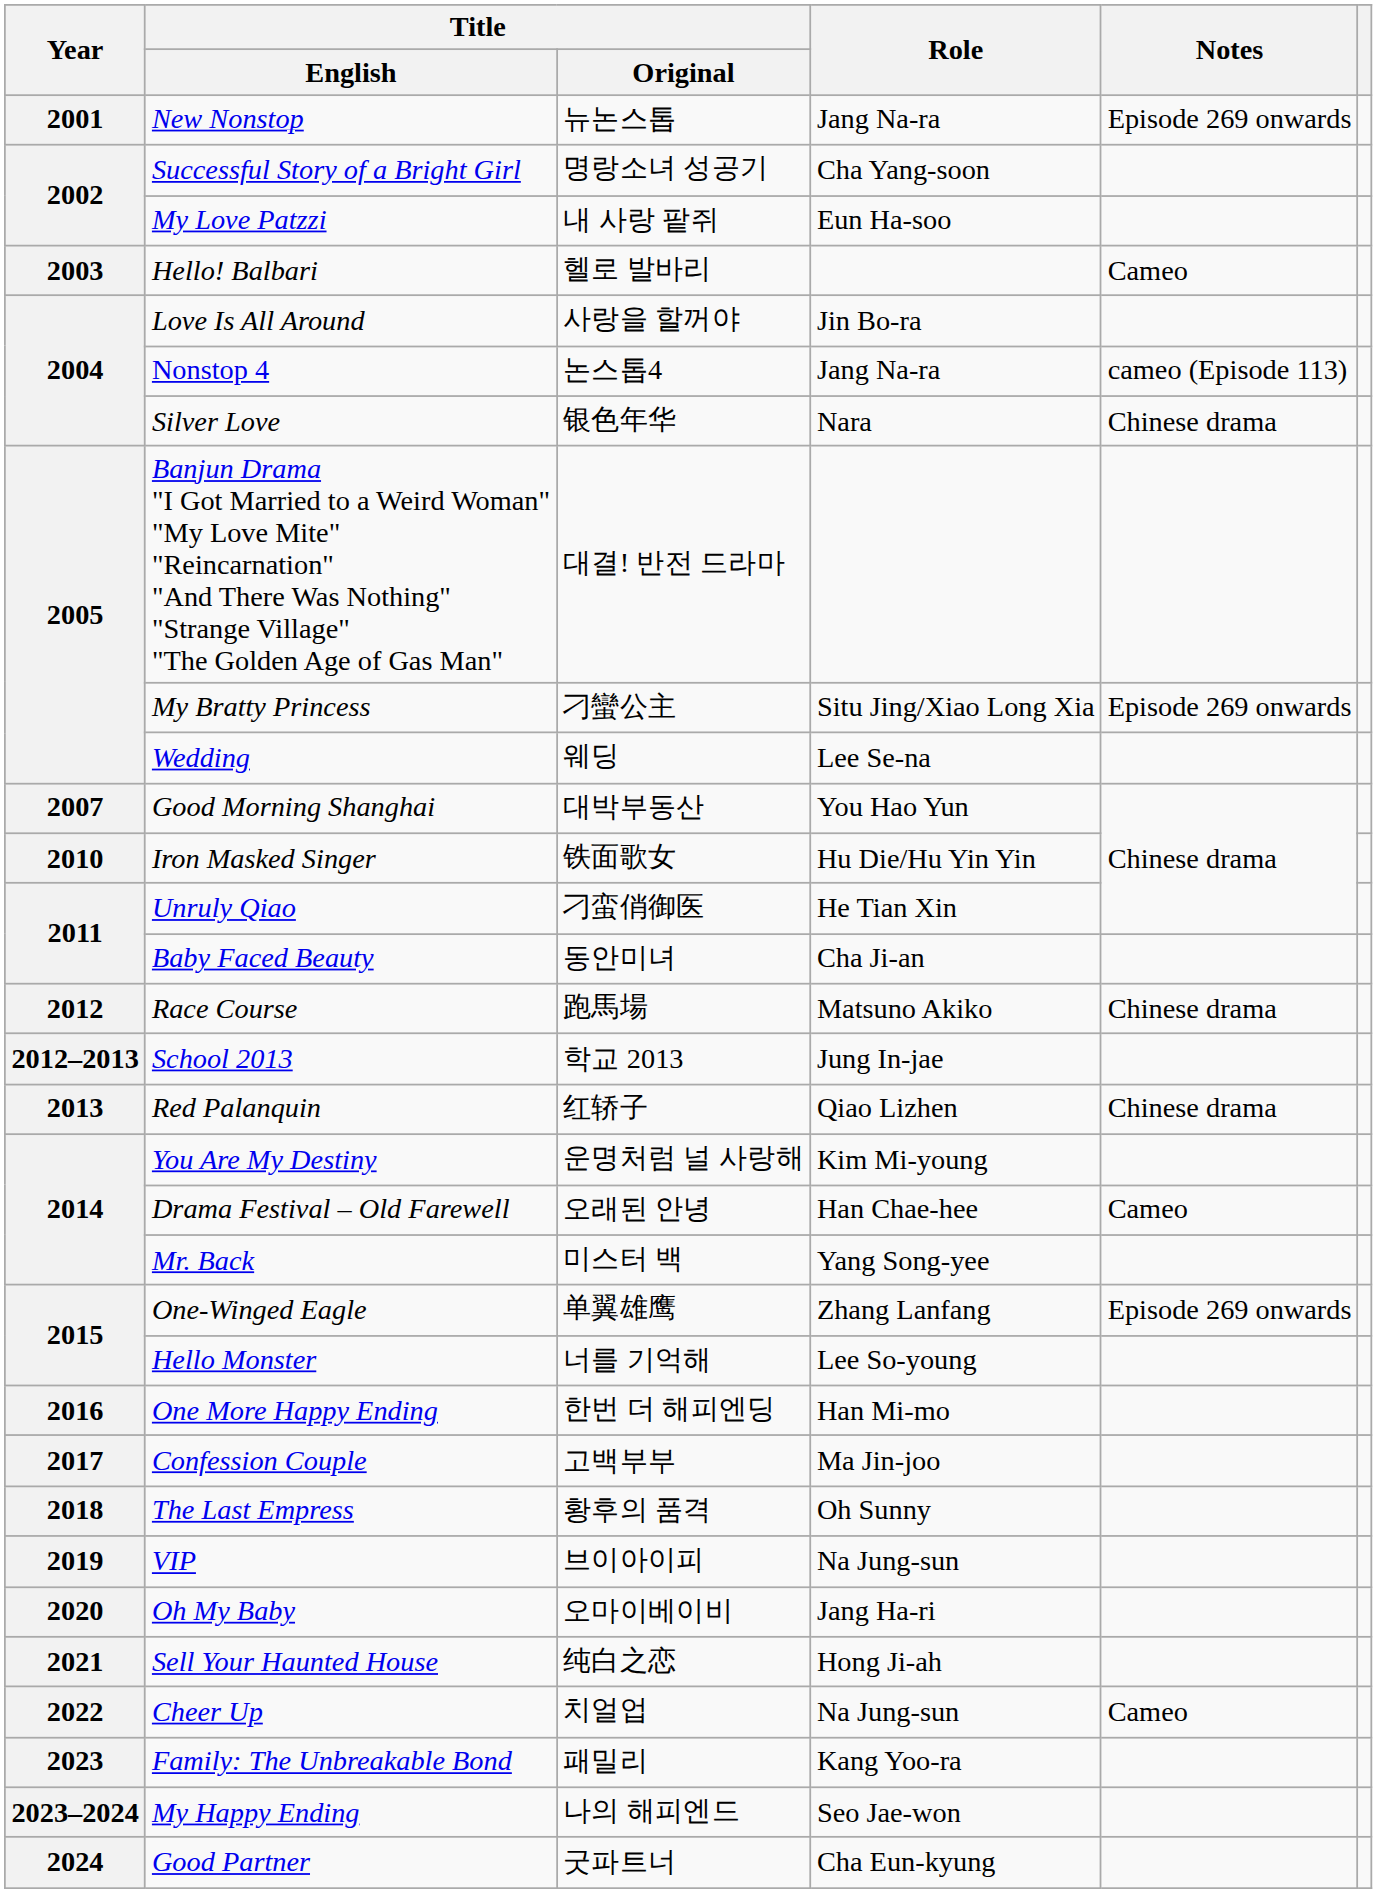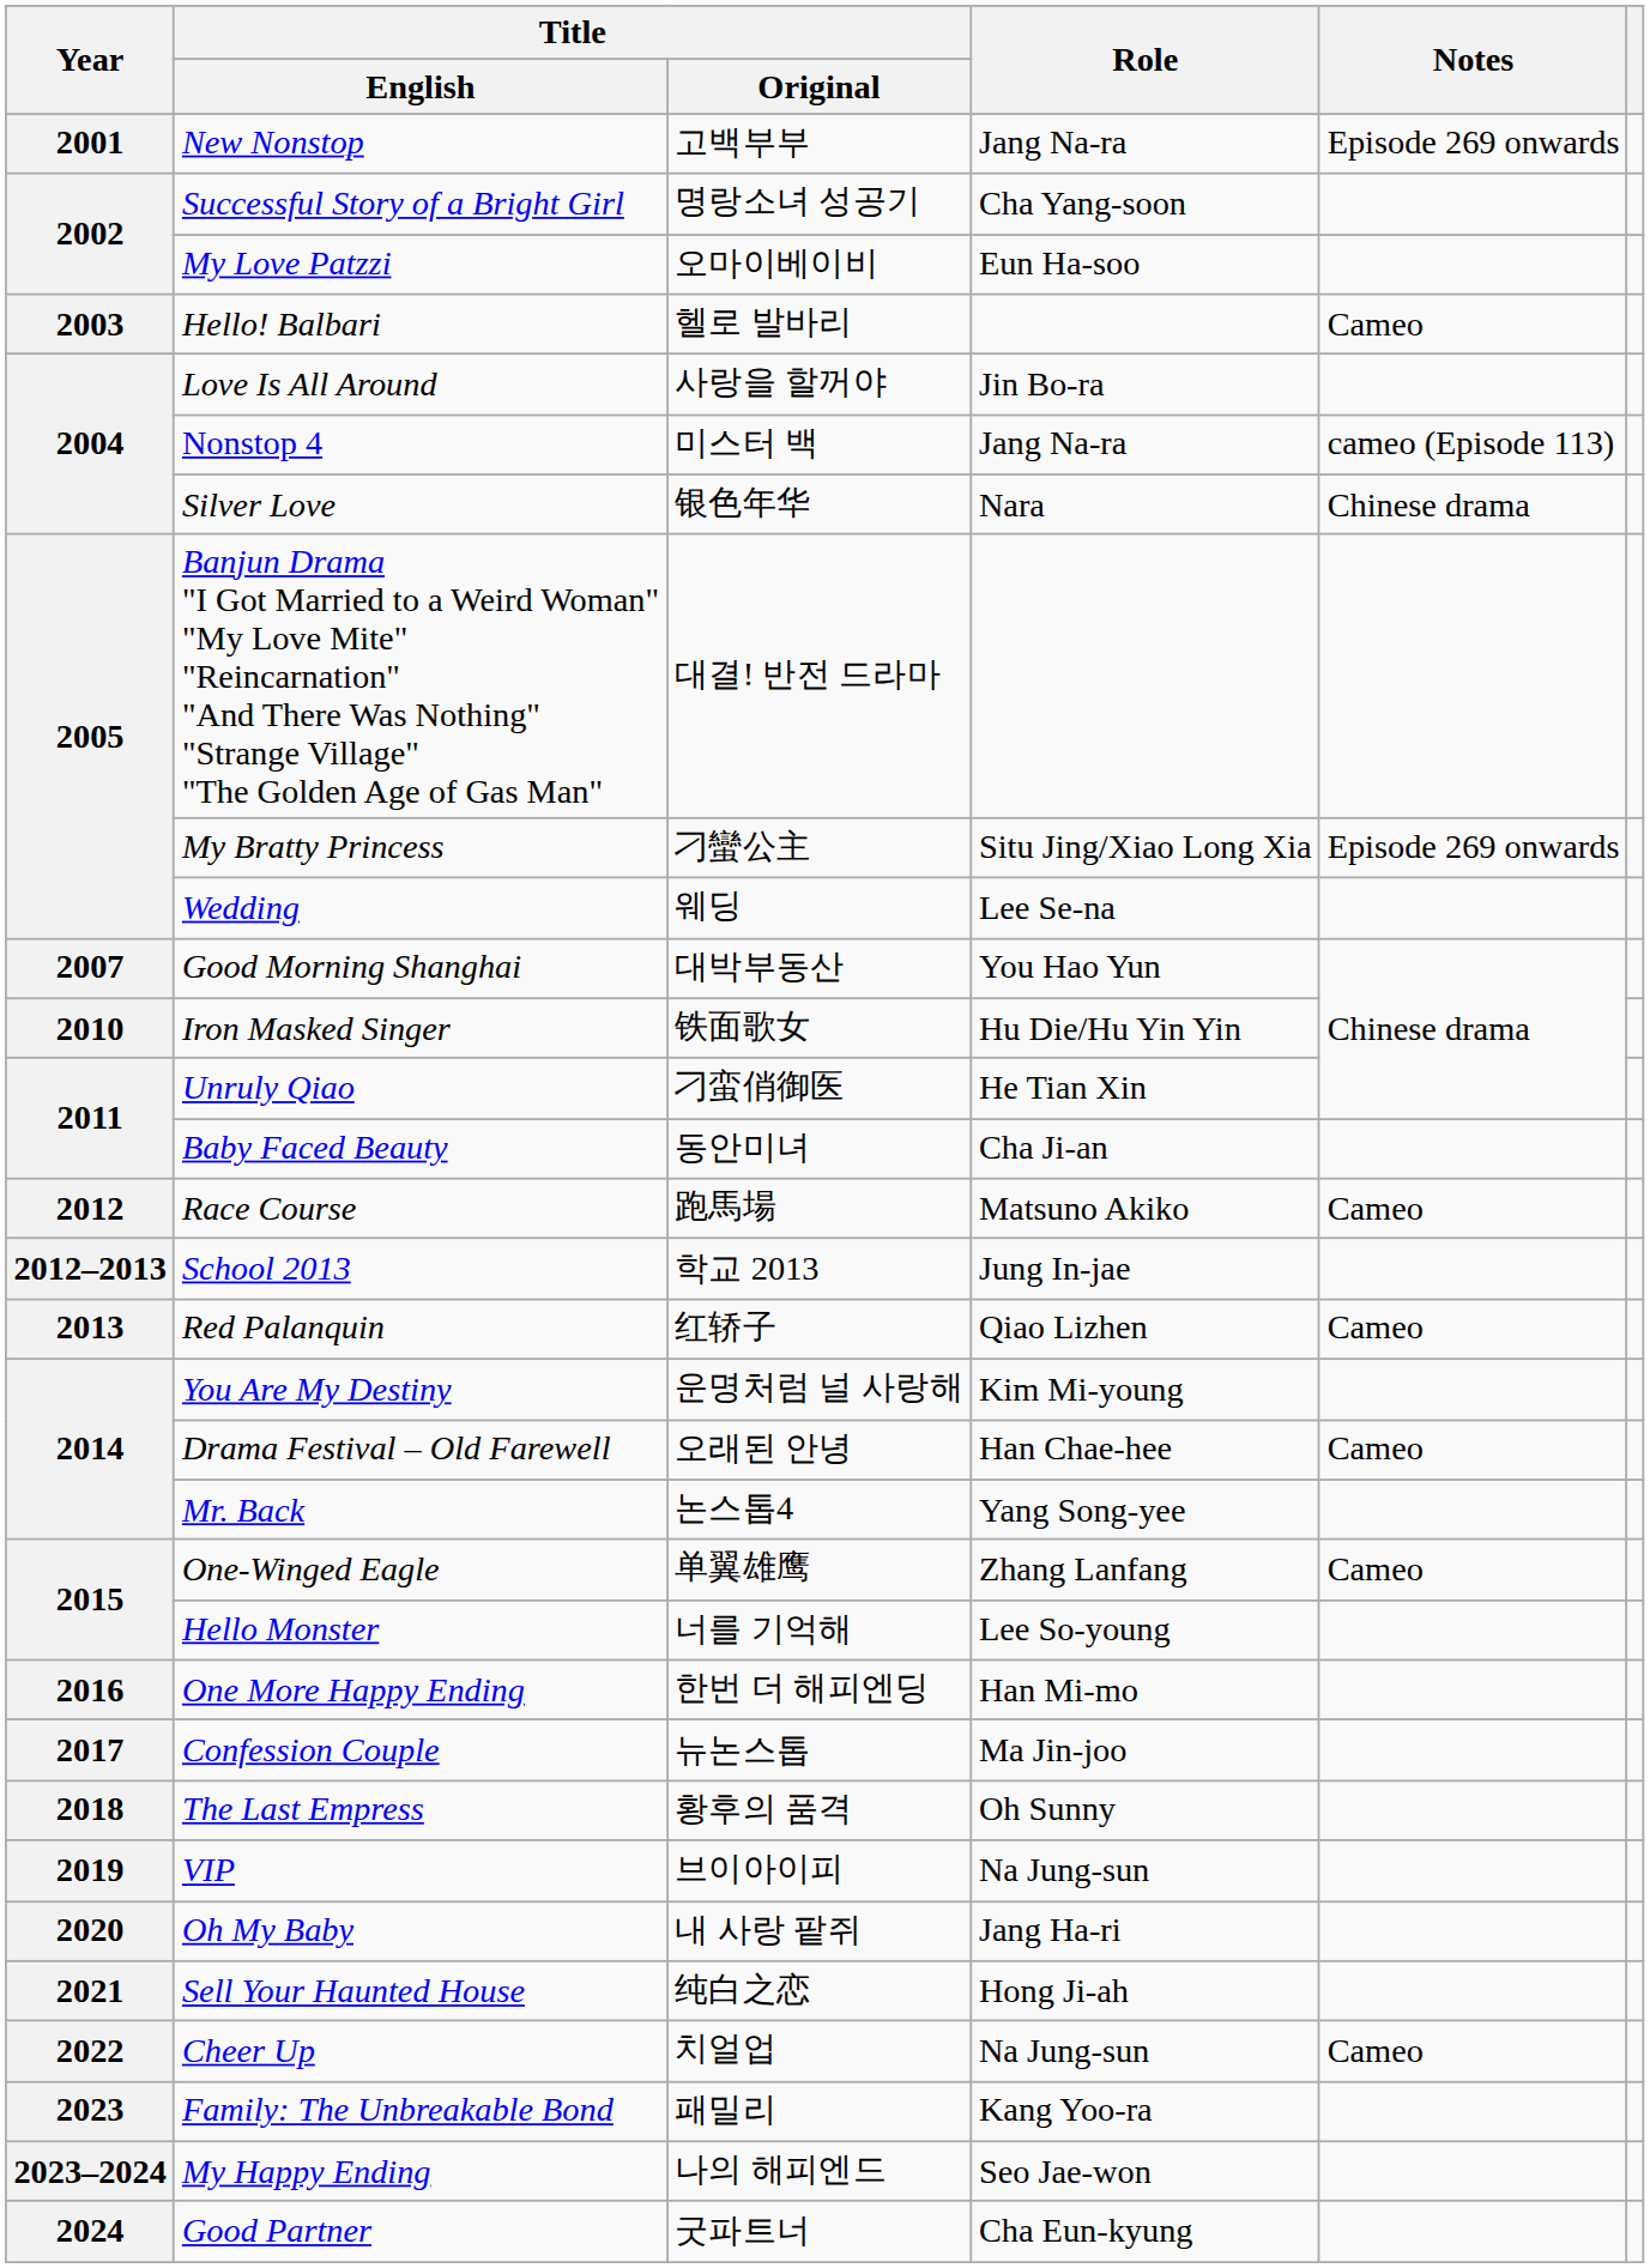 <table class="wikitable sortable plainrowheaders">
 <tr>
 <th rowspan="2">Year</th>
 <th colspan="2">Title</th>
 <th rowspan="2">Role</th>
 <th rowspan="2">Notes</th>
 <th rowspan="2"></th>
 </tr>
 <tr>
 <th scope="col">English</th>
 <th scope="col">Original</th>
 </tr>
 <tr>
 <th scope="row">2001</th>
 <td><em><a href='#'>New Nonstop</a></em></td>
-<td>뉴논스톱</td>
+<td>고백부부</td>
 <td>Jang Na-ra</td>
 <td>Episode 269 onwards</td>
 <td></td>
 </tr>
 <tr>
 <th scope="row" rowspan="2">2002</th>
 <td><em><a href='#'>Successful Story of a Bright Girl</a></em></td>
 <td>명랑소녀 성공기</td>
 <td>Cha Yang-soon</td>
 <td></td>
 <td></td>
 </tr>
 <tr>
 <td><em><a href='#'>My Love Patzzi</a></em></td>
-<td>내 사랑 팥쥐</td>
+<td>오마이베이비</td>
 <td>Eun Ha-soo</td>
 <td></td>
 <td></td>
 </tr>
 <tr>
 <th scope="row">2003</th>
 <td><em>Hello! Balbari</em></td>
 <td>헬로 발바리</td>
 <td></td>
 <td>Cameo</td>
 <td></td>
 </tr>
 <tr>
 <th scope="row" rowspan="3">2004</th>
 <td><em>Love Is All Around</em></td>
 <td>사랑을 할꺼야</td>
 <td>Jin Bo-ra</td>
 <td></td>
 <td></td>
 </tr>
 <tr>
 <td><a href='#'>Nonstop 4</a></td>
-<td>논스톱4</td>
+<td>미스터 백</td>
 <td>Jang Na-ra</td>
 <td>cameo (Episode 113)</td>
 <td></td>
 </tr>
 <tr>
 <td><em>Silver Love</em></td>
 <td>银色年华</td>
 <td>Nara</td>
 <td>Chinese drama</td>
 <td></td>
 </tr>
 <tr>
 <th scope="row"  rowspan="3">2005</th>
 <td><em><a href='#'>Banjun Drama</a></em> <br> "I Got Married to a Weird Woman" <br> "My Love Mite" <br> "Reincarnation" <br> "And There Was Nothing" <br> "Strange Village" <br> "The Golden Age of Gas Man"</td>
 <td>대결! 반전 드라마</td>
 <td></td>
 <td></td>
 <td></td>
 </tr>
 <tr>
 <td><em>My Bratty Princess</em></td>
 <td>刁蠻公主</td>
 <td>Situ Jing/Xiao Long Xia</td>
 <td>Episode 269 onwards</td>
 <td></td>
 </tr>
 <tr>
 <td><em><a href='#'>Wedding</a></em></td>
 <td>웨딩</td>
 <td>Lee Se-na</td>
 <td></td>
 <td></td>
 </tr>
 <tr>
 <th scope="row">2007</th>
 <td><em>Good Morning Shanghai</em></td>
 <td>대박부동산</td>
 <td>You Hao Yun</td>
 <td rowspan=3>Chinese drama</td>
 <td></td>
 </tr>
 <tr>
 <th scope="row">2010</th>
 <td><em>Iron Masked Singer</em></td>
 <td>铁面歌女</td>
 <td>Hu Die/Hu Yin Yin</td>
 <td></td>
 </tr>
 <tr>
 <th scope="row" rowspan="2">2011</th>
 <td><em><a href='#'>Unruly Qiao</a></em></td>
 <td>刁蛮俏御医</td>
 <td>He Tian Xin</td>
 <td></td>
 </tr>
 <tr>
 <td><em><a href='#'>Baby Faced Beauty</a></em></td>
 <td>동안미녀</td>
 <td>Cha Ji-an</td>
 <td></td>
 <td></td>
 </tr>
 <tr>
 <th scope="row" rowspan="1">2012</th>
 <td><em>Race Course</em></td>
 <td>跑馬場</td>
 <td>Matsuno Akiko</td>
-<td>Chinese drama</td>
+<td>Cameo</td>
 <td></td>
 </tr>
 <tr>
 <th scope="row">2012–2013</th>
 <td><em><a href='#'>School 2013</a></em></td>
 <td>학교 2013</td>
 <td>Jung In-jae</td>
 <td></td>
 <td></td>
 </tr>
 <tr>
 <th scope="row">2013</th>
 <td><em>Red Palanquin</em></td>
 <td>红轿子</td>
 <td>Qiao Lizhen</td>
-<td>Chinese drama</td>
+<td>Cameo</td>
 <td></td>
 </tr>
 <tr>
 <th scope="row" rowspan="3">2014</th>
 <td><em><a href='#'>You Are My Destiny</a></em></td>
 <td>운명처럼 널 사랑해</td>
 <td>Kim Mi-young</td>
 <td></td>
 <td></td>
 </tr>
 <tr>
 <td><em>Drama Festival –  Old Farewell</em></td>
 <td>오래된 안녕</td>
 <td>Han Chae-hee</td>
 <td>Cameo</td>
 <td></td>
 </tr>
 <tr>
 <td><em><a href='#'>Mr. Back</a></em></td>
-<td>미스터 백</td>
+<td>논스톱4</td>
 <td>Yang Song-yee</td>
 <td></td>
 <td></td>
 </tr>
 <tr>
 <th scope="row" rowspan="2">2015</th>
 <td><em>One-Winged Eagle</em></td>
 <td>单翼雄鹰</td>
 <td>Zhang Lanfang</td>
-<td>Episode 269 onwards</td>
+<td>Cameo</td>
 <td></td>
 </tr>
 <tr>
 <td><em><a href='#'>Hello Monster</a></em></td>
 <td>너를 기억해</td>
 <td>Lee So-young</td>
 <td></td>
 <td></td>
 </tr>
 <tr>
 <th scope="row">2016</th>
 <td><em><a href='#'>One More Happy Ending</a></em></td>
 <td>한번 더 해피엔딩</td>
 <td>Han Mi-mo</td>
 <td></td>
 <td></td>
 </tr>
 <tr>
 <th scope="row">2017</th>
 <td><em><a href='#'>Confession Couple</a></em></td>
-<td>고백부부</td>
+<td>뉴논스톱</td>
 <td>Ma Jin-joo</td>
 <td></td>
 <td></td>
 </tr>
 <tr>
 <th scope="row">2018</th>
 <td><em><a href='#'>The Last Empress</a></em></td>
 <td>황후의 품격</td>
 <td>Oh Sunny</td>
 <td></td>
 <td></td>
 </tr>
 <tr>
 <th scope="row">2019</th>
 <td><em><a href='#'>VIP</a></em></td>
 <td>브이아이피</td>
 <td>Na Jung-sun</td>
 <td></td>
 <td></td>
 </tr>
 <tr>
 <th scope="row">2020</th>
 <td><em><a href='#'>Oh My Baby</a></em></td>
-<td>오마이베이비</td>
+<td>내 사랑 팥쥐</td>
 <td>Jang Ha-ri</td>
 <td></td>
 <td></td>
 </tr>
 <tr>
 <th scope="row">2021</th>
 <td><em><a href='#'>Sell Your Haunted House</a></em></td>
 <td>纯白之恋</td>
 <td>Hong Ji-ah</td>
 <td></td>
 <td></td>
 </tr>
 <tr>
 <th scope="row">2022</th>
 <td><em><a href='#'>Cheer Up</a></em></td>
 <td>치얼업</td>
 <td>Na Jung-sun</td>
 <td>Cameo</td>
 <td></td>
 </tr>
 <tr>
 <th scope="row">2023</th>
 <td><em><a href='#'>Family: The Unbreakable Bond</a></em></td>
 <td>패밀리</td>
 <td>Kang Yoo-ra</td>
 <td></td>
 <td></td>
 </tr>
 <tr>
 <th scope="row">2023–2024</th>
 <td><em><a href='#'>My Happy Ending</a></em></td>
 <td>나의 해피엔드</td>
 <td>Seo Jae-won</td>
 <td></td>
 <td></td>
 </tr>
 <tr>
 <th scope="row">2024</th>
 <td><em><a href='#'>Good Partner</a></em></td>
 <td>굿파트너</td>
 <td>Cha Eun-kyung</td>
 <td></td>
 <td></td>
 </tr>
 </table>
